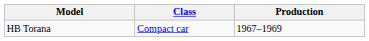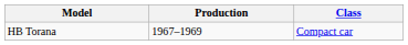 <table class="wikitable">
 <tr>
 <th style="width:200px;">Model</th>
+<th style="width:200px;">Production</th>
 <th style="width:150px;"><a href='#'>Class</a></th>
-<th style="width:200px;">Production</th>
 </tr>
 <tr>
 <td valign="top">HB Torana</td>
+<td valign="top">1967–1969</td>
 <td valign="top"><a href='#'>Compact car</a></td>
-<td valign="top">1967–1969</td>
 </tr>
 </table>
